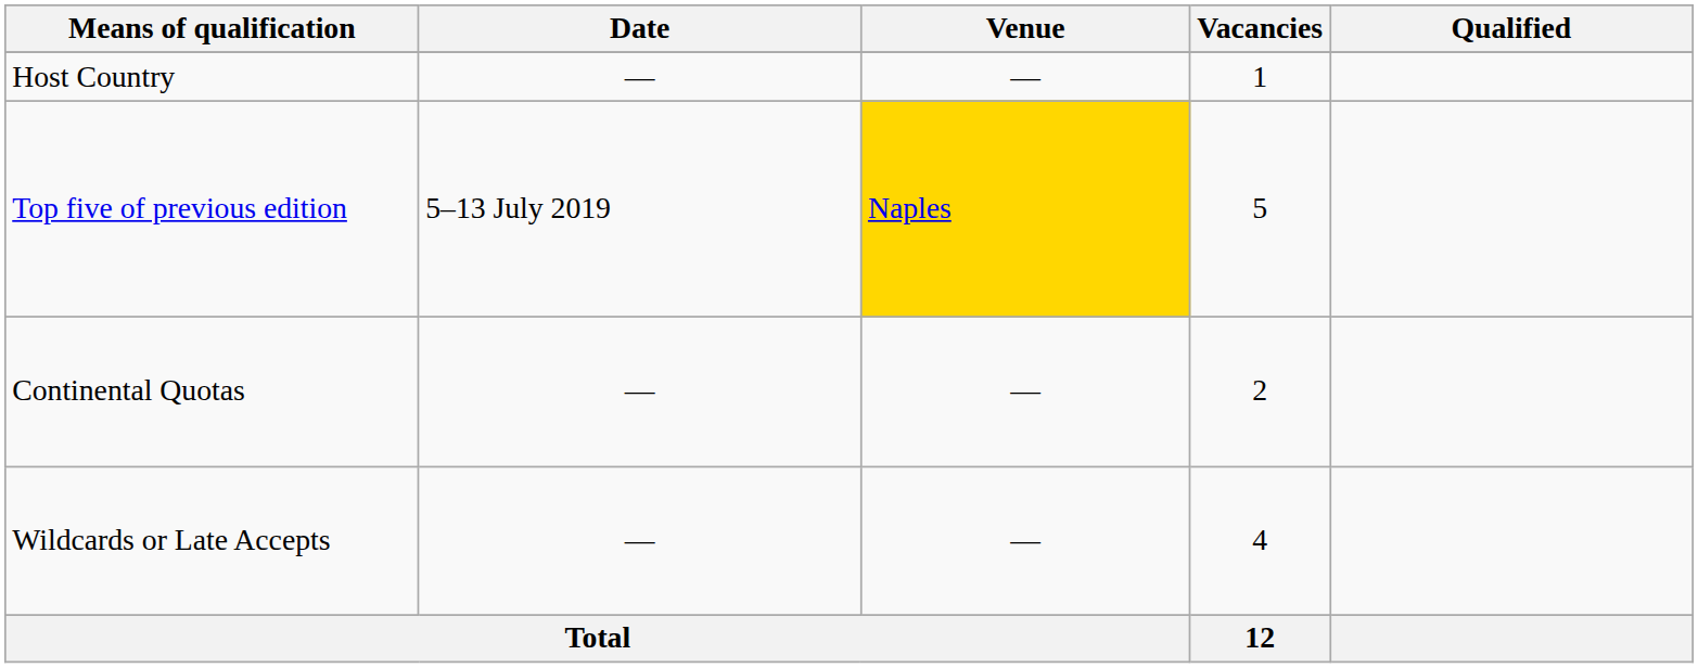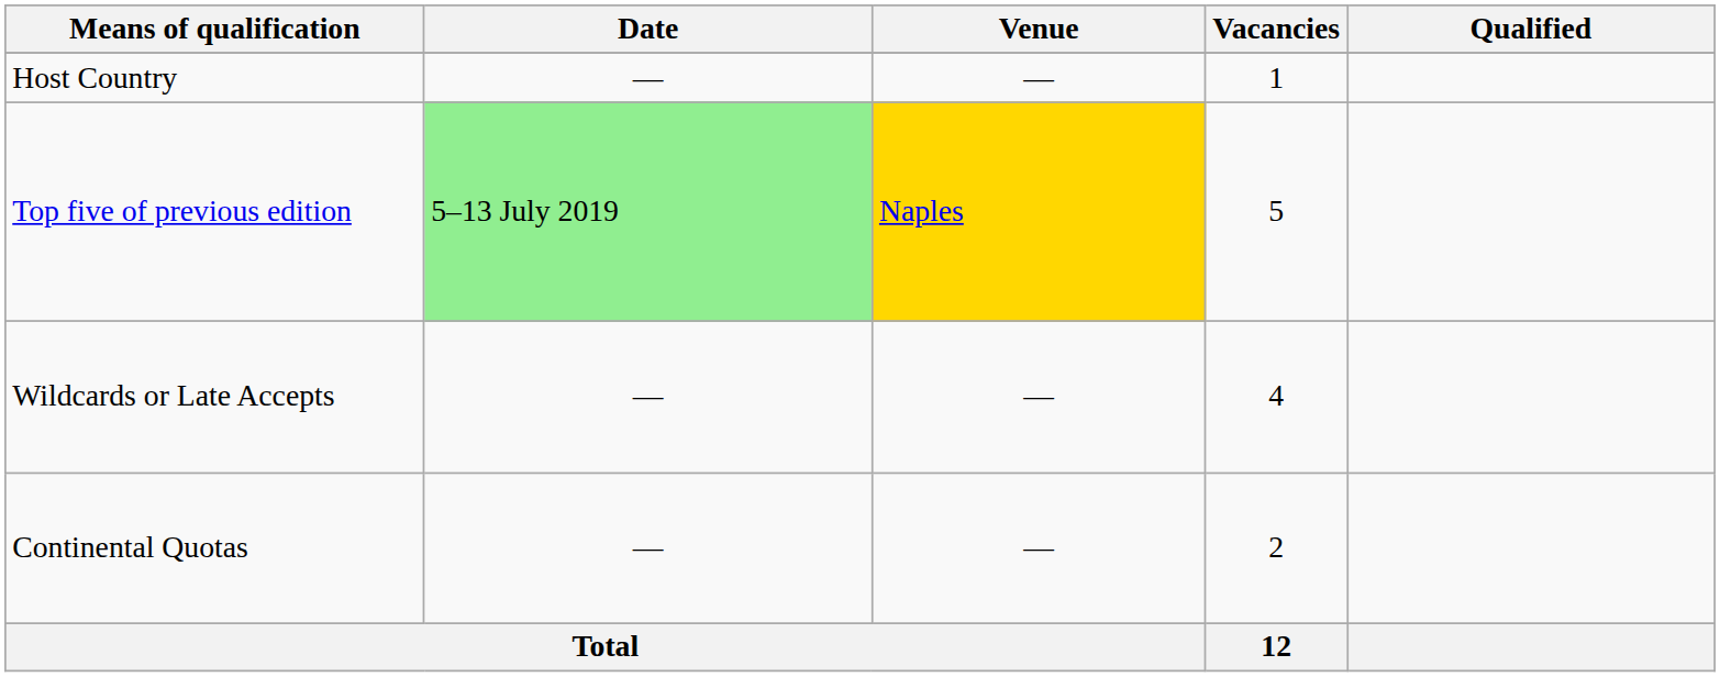 <table class="wikitable" width=900>
 <tr>
 <th width=25%>Means of qualification</th>
 <th width=27%>Date</th>
 <th width=20%>Venue</th>
 <th width=6%>Vacancies</th>
 <th width=22%>Qualified</th>
 </tr>
 <tr>
 </tr>
 <tr>
 <td>Host Country</td>
 <td style="text-align:center;">—</td>
 <td style="text-align:center;">—</td>
 <td style="text-align:center;">1</td>
 <td></td>
 </tr>
 <tr>
 <td><a href='#'>Top five of previous edition</a></td>
-<td>5–13 July 2019</td>
+<td style="background: lightgreen;">5–13 July 2019</td>
 <td style="background: gold;"> <a href='#'>Naples</a></td>
 <td style="text-align:center;">5</td>
 <td><s></s><br><br><br><s></s><br><br>  <br></td>
+</tr>
+<tr>
+<td>Wildcards or Late Accepts</td>
+<td style="text-align:center;">—</td>
+<td style="text-align:center;">—</td>
+<td style="text-align:center;">4</td>
+<td><br> <br><br> <br></td>
 </tr>
 <tr>
 <td>Continental Quotas</td>
 <td style="text-align:center;">—</td>
 <td style="text-align:center;">—</td>
 <td style="text-align:center;">2</td>
 <td><s></s><br><s></s><br><br><s></s><br><s></s></td>
 </tr>
 <tr>
-<td>Wildcards or Late Accepts</td>
-<td style="text-align:center;">—</td>
-<td style="text-align:center;">—</td>
-<td style="text-align:center;">4</td>
-<td><br> <br><br> <br></td>
-</tr>
-<tr>
 <th colspan="3">Total</th>
 <th>12</th>
 <th></th>
 </tr>
 </table>
